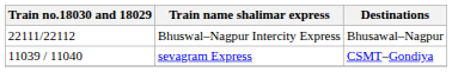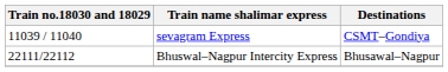 <table class="wikitable sortable plainrowheaders" style="background:#fff;">
 <tr>
 <th scope="col">Train no.18030 and 18029</th>
 <th scope="col">Train name shalimar express</th>
 <th scope="col">Destinations</th>
 </tr>
 <tr>
+<td>11039 / 11040</td>
+<td><a href='#'>sevagram Express</a></td>
+<td><a href='#'>CSMT</a>–<a href='#'>Gondiya</a></td>
+</tr>
+<tr>
 <td>22111/22112</td>
 <td>Bhuswal–Nagpur Intercity Express</td>
 <td>Bhusawal–Nagpur</td>
 </tr>
 <tr>
-<td>11039 / 11040</td>
-<td><a href='#'>sevagram Express</a></td>
-<td><a href='#'>CSMT</a>–<a href='#'>Gondiya</a></td>
-</tr>
-<tr>
 </tr>
 </table>
